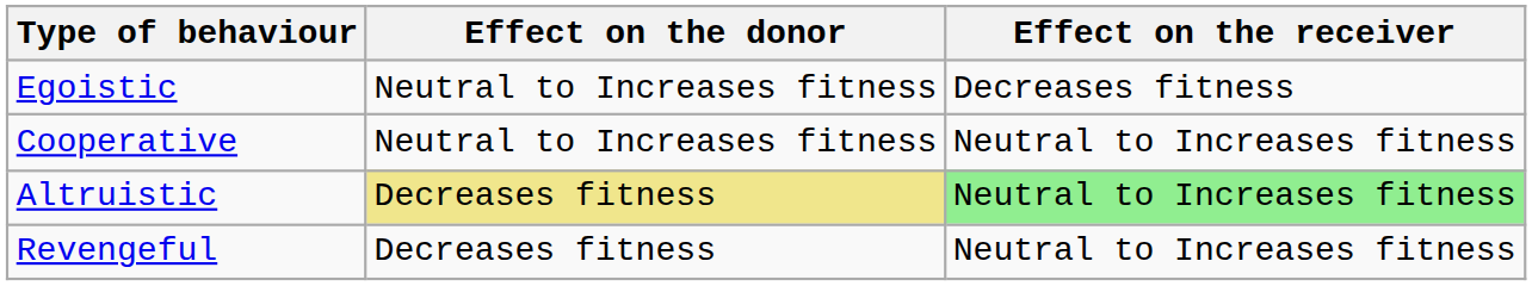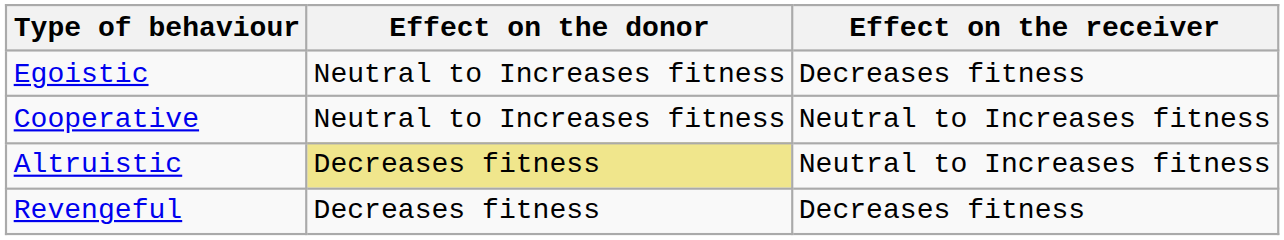 <table class="wikitable" style="margin: 1em auto;" text-align:center;">
 <tr>
 <th>Type of behaviour</th>
 <th>Effect on the donor</th>
 <th>Effect on the receiver</th>
 </tr>
 <tr>
 <td><a href='#'>Egoistic</a></td>
 <td>Neutral to Increases fitness</td>
 <td>Decreases fitness</td>
 </tr>
 <tr>
 <td><a href='#'>Cooperative</a></td>
 <td>Neutral to Increases fitness</td>
 <td>Neutral to Increases fitness</td>
 </tr>
 <tr>
 <td><a href='#'>Altruistic</a></td>
 <td style="background: khaki;">Decreases fitness</td>
-<td style="background: lightgreen;">Neutral to Increases fitness</td>
+<td>Neutral to Increases fitness</td>
 </tr>
 <tr>
 <td><a href='#'>Revengeful</a></td>
 <td>Decreases fitness</td>
-<td>Neutral to Increases fitness</td>
+<td>Decreases fitness</td>
 </tr>
 </table>
